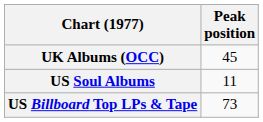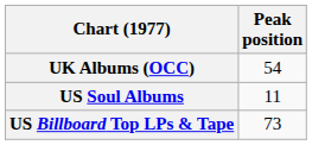 <table class="wikitable sortable plainrowheaders" style="text-align:center;">
 <tr>
 <th scope="col">Chart (1977)</th>
 <th scope="col">Peak<br>position</th>
 </tr>
 <tr>
 <th scope="row">UK Albums (<a href='#'>OCC</a>)</th>
-<td>45</td>
+<td>54</td>
 </tr>
 <tr>
 <th scope="row">US <a href='#'>Soul Albums</a></th>
 <td>11</td>
 </tr>
 <tr>
 <th scope="row">US <a href='#'><em>Billboard</em> Top LPs & Tape</a></th>
 <td>73</td>
 </tr>
 </table>
